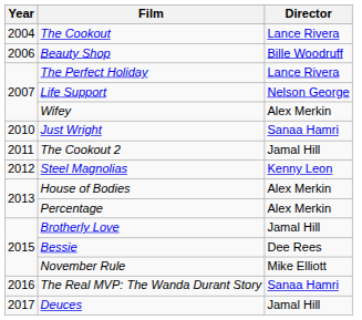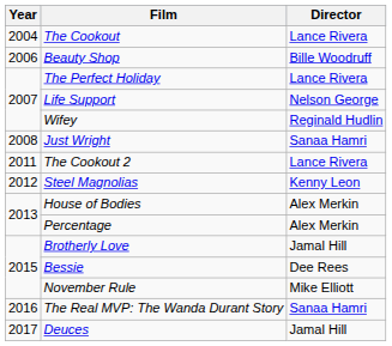 <table class="wikitable">
 <tr style="background:#b0c4de; text-align:center;">
 <th>Year</th>
 <th>Film</th>
 <th>Director</th>
 </tr>
 <tr>
 <td>2004</td>
 <td><em><a href='#'>The Cookout</a></em></td>
 <td><a href='#'>Lance Rivera</a></td>
 </tr>
 <tr>
 <td>2006</td>
 <td><em><a href='#'>Beauty Shop</a></em></td>
 <td><a href='#'>Bille Woodruff</a></td>
 </tr>
 <tr>
 <td rowspan=3>2007</td>
 <td><em><a href='#'>The Perfect Holiday</a></em></td>
 <td><a href='#'>Lance Rivera</a></td>
 </tr>
 <tr>
 <td><em><a href='#'>Life Support</a></em></td>
 <td><a href='#'>Nelson George</a></td>
 </tr>
 <tr>
 <td><em>Wifey</em></td>
-<td>Alex Merkin</td>
+<td><a href='#'>Reginald Hudlin</a></td>
 </tr>
 <tr>
-<td>2010</td>
+<td>2008</td>
 <td><em><a href='#'>Just Wright</a></em></td>
 <td><a href='#'>Sanaa Hamri</a></td>
 </tr>
 <tr>
 <td>2011</td>
 <td><em>The Cookout 2</em></td>
-<td>Jamal Hill</td>
+<td><a href='#'>Lance Rivera</a></td>
 </tr>
 <tr>
 <td>2012</td>
 <td><em><a href='#'>Steel Magnolias</a></em></td>
 <td><a href='#'>Kenny Leon</a></td>
 </tr>
 <tr>
 <td rowspan=2>2013</td>
 <td><em>House of Bodies</em></td>
 <td>Alex Merkin</td>
 </tr>
 <tr>
 <td><em>Percentage</em></td>
 <td>Alex Merkin</td>
 </tr>
 <tr>
 <td rowspan=3>2015</td>
 <td><em><a href='#'>Brotherly Love</a></em></td>
 <td>Jamal Hill</td>
 </tr>
 <tr>
 <td><em><a href='#'>Bessie</a></em></td>
 <td>Dee Rees</td>
 </tr>
 <tr>
 <td><em>November Rule</em></td>
 <td>Mike Elliott</td>
 </tr>
 <tr>
 <td>2016</td>
 <td><em>The Real MVP: The Wanda Durant Story</em></td>
 <td><a href='#'>Sanaa Hamri</a></td>
 </tr>
 <tr>
 <td>2017</td>
 <td><em><a href='#'>Deuces</a></em></td>
 <td>Jamal Hill</td>
 </tr>
 </table>
